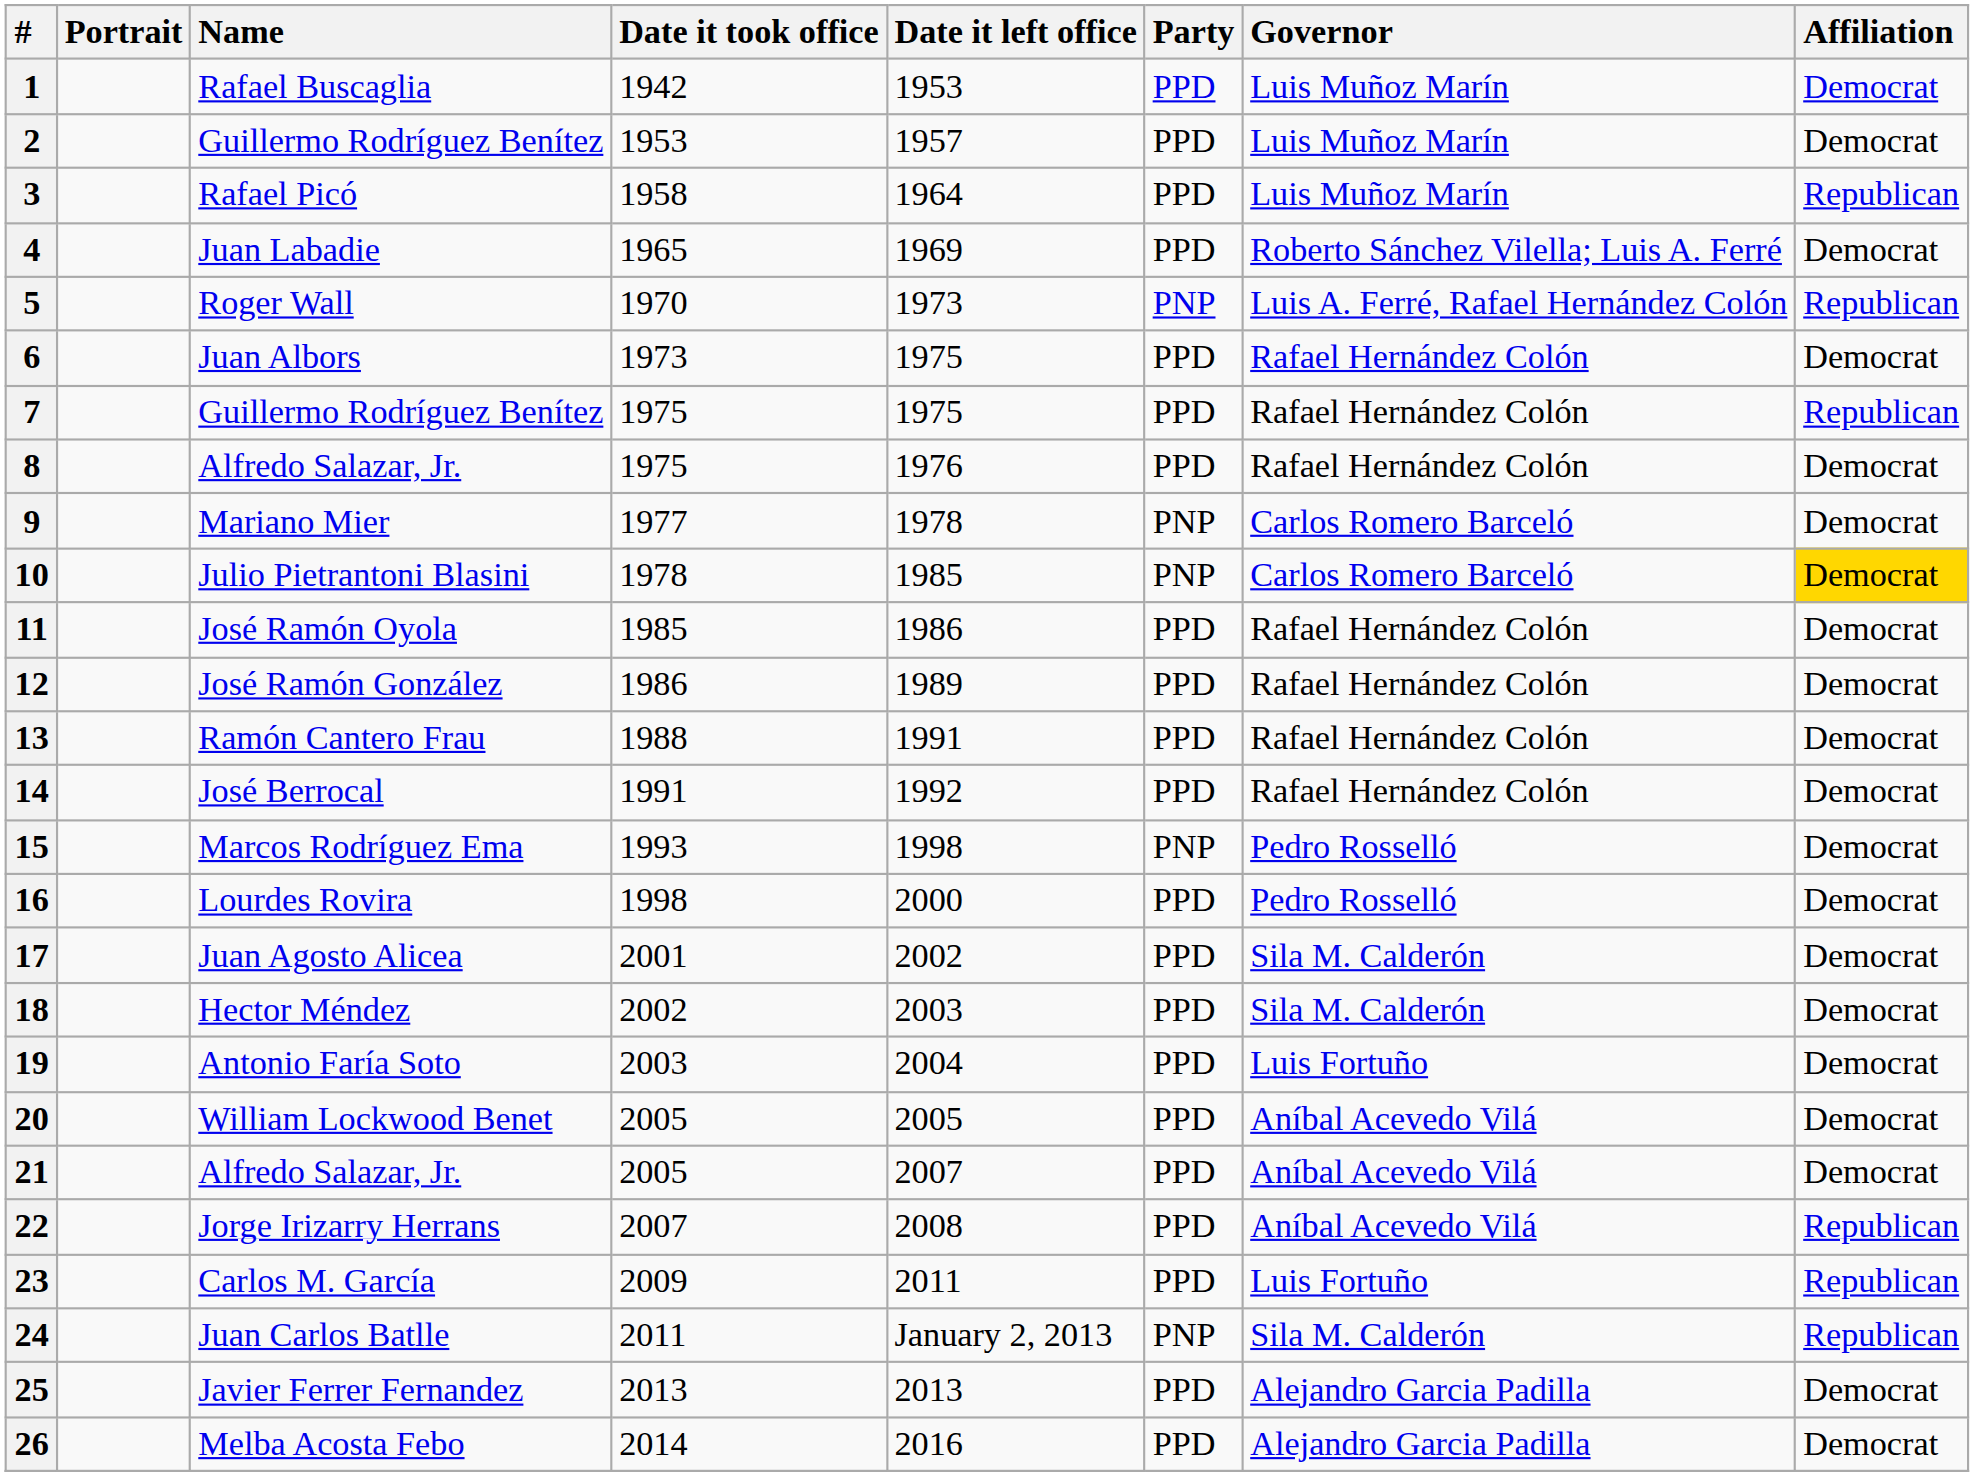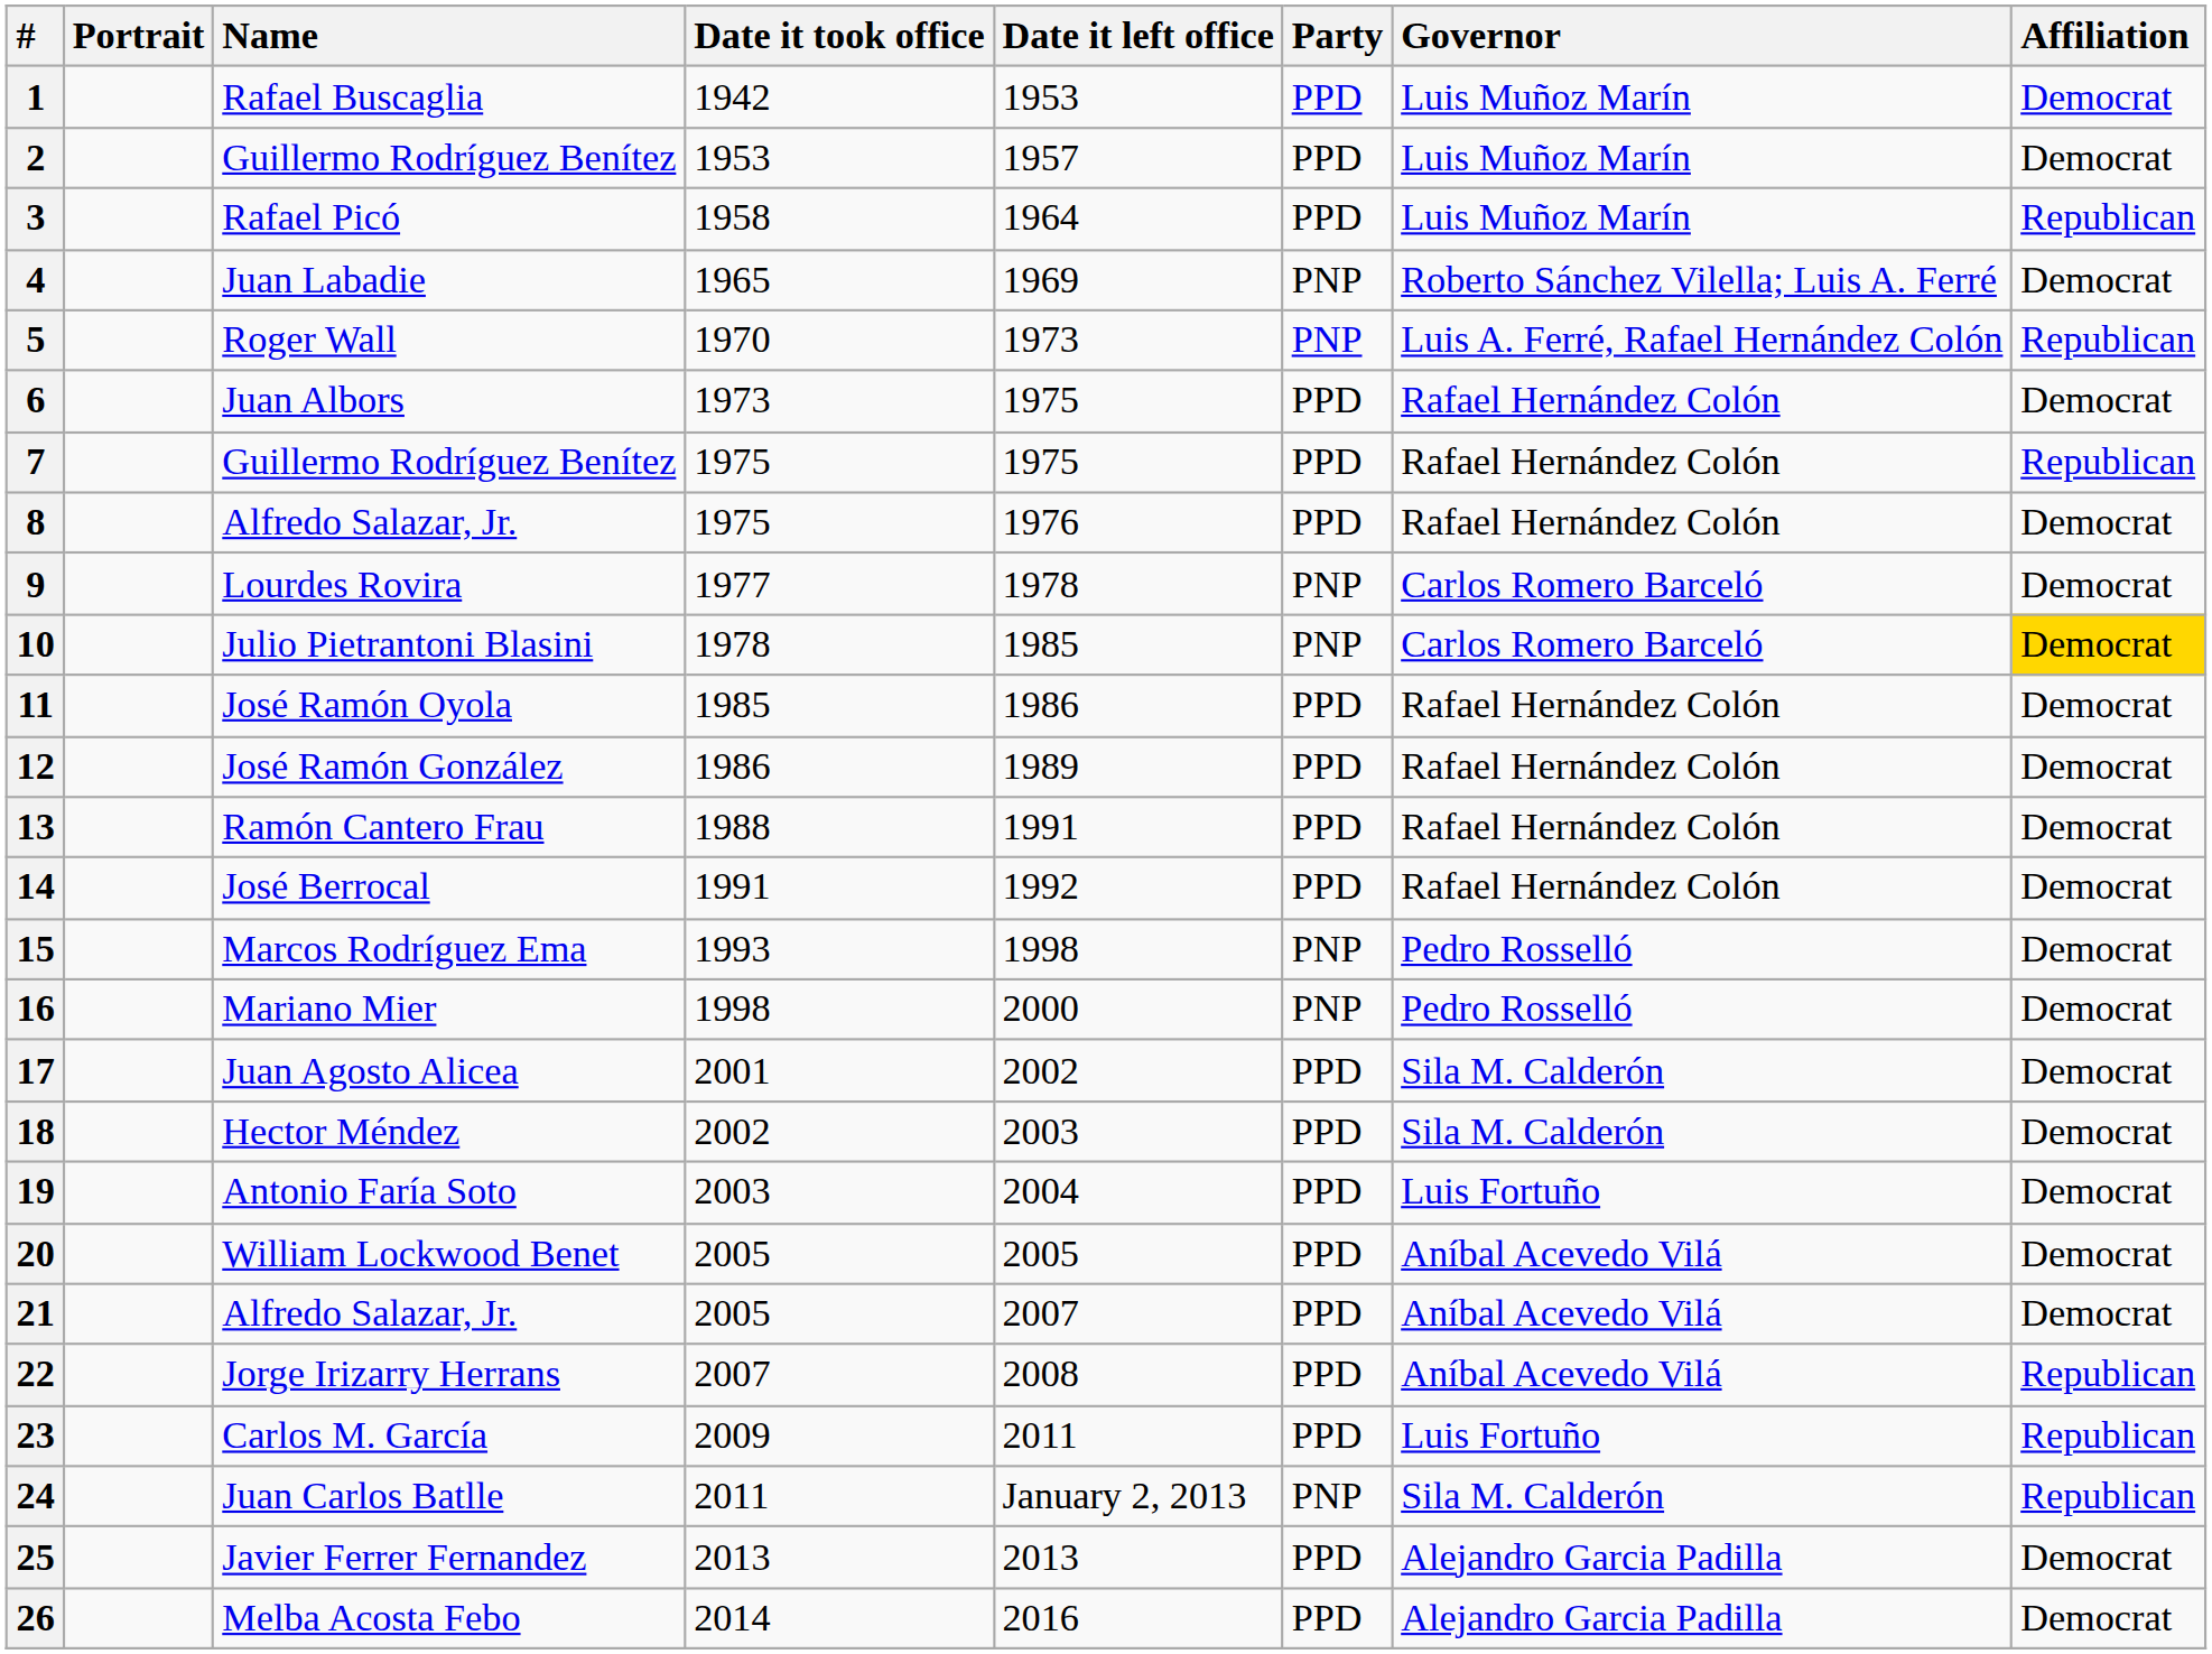 <table class="wikitable sortable" style="margin: 0 auto">
 <tr>
 <th style="text-align: left">#</th>
 <th style="text-align: left">Portrait</th>
 <th style="text-align: left">Name</th>
 <th style="text-align: left">Date it took office</th>
 <th style="text-align: left">Date it left office</th>
 <th style="text-align: left">Party</th>
 <th style="text-align: left">Governor</th>
 <th style="text-align: left">Affiliation</th>
 </tr>
 <tr>
 <th>1</th>
 <td></td>
 <td><a href='#'>Rafael Buscaglia</a></td>
 <td>1942</td>
 <td>1953</td>
 <td><a href='#'>PPD</a></td>
 <td><a href='#'>Luis Muñoz Marín</a></td>
 <td><a href='#'>Democrat</a></td>
 </tr>
 <tr>
 <th>2</th>
 <td></td>
 <td><a href='#'>Guillermo Rodríguez Benítez</a></td>
 <td>1953</td>
 <td>1957</td>
 <td>PPD</td>
 <td><a href='#'>Luis Muñoz Marín</a></td>
 <td>Democrat</td>
 </tr>
 <tr>
 <th>3</th>
 <td></td>
 <td><a href='#'>Rafael Picó</a></td>
 <td>1958</td>
 <td>1964</td>
 <td>PPD</td>
 <td><a href='#'>Luis Muñoz Marín</a></td>
 <td><a href='#'>Republican</a></td>
 </tr>
 <tr>
 <th>4</th>
 <td></td>
 <td><a href='#'>Juan Labadie</a></td>
 <td>1965</td>
 <td>1969</td>
-<td>PPD</td>
+<td>PNP</td>
 <td><a href='#'>Roberto Sánchez Vilella; Luis A. Ferré</a></td>
 <td>Democrat</td>
 </tr>
 <tr>
 <th>5</th>
 <td></td>
 <td><a href='#'>Roger Wall</a></td>
 <td>1970</td>
 <td>1973</td>
 <td><a href='#'>PNP</a></td>
 <td><a href='#'>Luis A. Ferré, Rafael Hernández Colón</a></td>
 <td><a href='#'>Republican</a></td>
 </tr>
 <tr>
 <th>6</th>
 <td></td>
 <td><a href='#'>Juan Albors</a></td>
 <td>1973</td>
 <td>1975</td>
 <td>PPD</td>
 <td><a href='#'>Rafael Hernández Colón</a></td>
 <td>Democrat</td>
 </tr>
 <tr>
 <th>7</th>
 <td></td>
 <td><a href='#'>Guillermo Rodríguez Benítez</a></td>
 <td>1975</td>
 <td>1975</td>
 <td>PPD</td>
 <td>Rafael Hernández Colón</td>
 <td><a href='#'>Republican</a></td>
 </tr>
 <tr>
 <th>8</th>
 <td></td>
 <td><a href='#'>Alfredo Salazar, Jr.</a></td>
 <td>1975</td>
 <td>1976</td>
 <td>PPD</td>
 <td>Rafael Hernández Colón</td>
 <td>Democrat</td>
 </tr>
 <tr>
 <th>9</th>
 <td></td>
-<td><a href='#'>Mariano Mier</a></td>
+<td><a href='#'>Lourdes Rovira</a></td>
 <td>1977</td>
 <td>1978</td>
 <td>PNP</td>
 <td><a href='#'>Carlos Romero Barceló</a></td>
 <td>Democrat</td>
 </tr>
 <tr>
 <th>10</th>
 <td></td>
 <td><a href='#'>Julio Pietrantoni Blasini</a></td>
 <td>1978</td>
 <td>1985</td>
 <td>PNP</td>
 <td><a href='#'>Carlos Romero Barceló</a></td>
 <td style="background: gold;">Democrat</td>
 </tr>
 <tr>
 <th>11</th>
 <td></td>
 <td><a href='#'>José Ramón Oyola</a></td>
 <td>1985</td>
 <td>1986</td>
 <td>PPD</td>
 <td>Rafael Hernández Colón</td>
 <td>Democrat</td>
 </tr>
 <tr>
 <th>12</th>
 <td></td>
 <td><a href='#'>José Ramón González</a></td>
 <td>1986</td>
 <td>1989</td>
 <td>PPD</td>
 <td>Rafael Hernández Colón</td>
 <td>Democrat</td>
 </tr>
 <tr>
 <th>13</th>
 <td></td>
 <td><a href='#'>Ramón Cantero Frau</a></td>
 <td>1988</td>
 <td>1991</td>
 <td>PPD</td>
 <td>Rafael Hernández Colón</td>
 <td>Democrat</td>
 </tr>
 <tr>
 <th>14</th>
 <td></td>
 <td><a href='#'>José Berrocal</a></td>
 <td>1991</td>
 <td>1992</td>
 <td>PPD</td>
 <td>Rafael Hernández Colón</td>
 <td>Democrat</td>
 </tr>
 <tr>
 <th>15</th>
 <td></td>
 <td><a href='#'>Marcos Rodríguez Ema</a></td>
 <td>1993</td>
 <td>1998</td>
 <td>PNP</td>
 <td><a href='#'>Pedro Rosselló</a></td>
 <td>Democrat</td>
 </tr>
 <tr>
 <th>16</th>
 <td></td>
-<td><a href='#'>Lourdes Rovira</a></td>
+<td><a href='#'>Mariano Mier</a></td>
 <td>1998</td>
 <td>2000</td>
-<td>PPD</td>
+<td>PNP</td>
 <td><a href='#'>Pedro Rosselló</a></td>
 <td>Democrat</td>
 </tr>
 <tr>
 <th>17</th>
 <td></td>
 <td><a href='#'>Juan Agosto Alicea</a></td>
 <td>2001</td>
 <td>2002</td>
 <td>PPD</td>
 <td><a href='#'>Sila M. Calderón</a></td>
 <td>Democrat</td>
 </tr>
 <tr>
 <th>18</th>
 <td></td>
 <td><a href='#'>Hector Méndez</a></td>
 <td>2002</td>
 <td>2003</td>
 <td>PPD</td>
 <td><a href='#'>Sila M. Calderón</a></td>
 <td>Democrat</td>
 </tr>
 <tr>
 <th>19</th>
 <td></td>
 <td><a href='#'>Antonio Faría Soto</a></td>
 <td>2003</td>
 <td>2004</td>
 <td>PPD</td>
 <td><a href='#'>Luis Fortuño</a></td>
 <td>Democrat</td>
 </tr>
 <tr>
 <th>20</th>
 <td></td>
 <td><a href='#'>William Lockwood Benet</a></td>
 <td>2005</td>
 <td>2005</td>
 <td>PPD</td>
 <td><a href='#'>Aníbal Acevedo Vilá</a></td>
 <td>Democrat</td>
 </tr>
 <tr>
 <th>21</th>
 <td></td>
 <td><a href='#'>Alfredo Salazar, Jr.</a></td>
 <td>2005</td>
 <td>2007</td>
 <td>PPD</td>
 <td><a href='#'>Aníbal Acevedo Vilá</a></td>
 <td>Democrat</td>
 </tr>
 <tr>
 <th>22</th>
 <td></td>
 <td><a href='#'>Jorge Irizarry Herrans</a></td>
 <td>2007</td>
 <td>2008</td>
 <td>PPD</td>
 <td><a href='#'>Aníbal Acevedo Vilá</a></td>
 <td><a href='#'>Republican</a></td>
 </tr>
 <tr>
 <th>23</th>
 <td></td>
 <td><a href='#'>Carlos M. García</a></td>
 <td>2009</td>
 <td>2011</td>
 <td>PPD</td>
 <td><a href='#'>Luis Fortuño</a></td>
 <td><a href='#'>Republican</a></td>
 </tr>
 <tr>
 <th>24</th>
 <td></td>
 <td><a href='#'>Juan Carlos Batlle</a></td>
 <td>2011</td>
 <td>January 2, 2013</td>
 <td>PNP</td>
 <td><a href='#'>Sila M. Calderón</a></td>
 <td><a href='#'>Republican</a></td>
 </tr>
 <tr>
 <th>25</th>
 <td></td>
 <td><a href='#'>Javier Ferrer Fernandez</a></td>
 <td>2013</td>
 <td>2013</td>
 <td>PPD</td>
 <td><a href='#'>Alejandro Garcia Padilla</a></td>
 <td>Democrat</td>
 </tr>
 <tr>
 <th>26</th>
 <td></td>
 <td><a href='#'>Melba Acosta Febo</a></td>
 <td>2014</td>
 <td>2016</td>
 <td>PPD</td>
 <td><a href='#'>Alejandro Garcia Padilla</a></td>
 <td>Democrat</td>
 </tr>
 <tr>
 </tr>
 </table>
